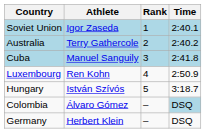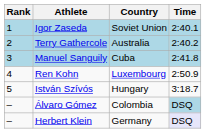 <table class="wikitable">
 <tr>
+<th>Rank</th>
+<th>Athlete</th>
 <th>Country</th>
-<th>Athlete</th>
-<th>Rank</th>
 <th>Time</th>
 </tr>
 <tr bgcolor=lightblue>
+<td>1</td>
+<td><a href='#'>Igor Zaseda</a></td>
 <td>Soviet Union</td>
-<td><a href='#'>Igor Zaseda</a></td>
-<td>1</td>
 <td>2:40.1</td>
 </tr>
 <tr bgcolor=lightblue>
+<td>2</td>
+<td><a href='#'>Terry Gathercole</a></td>
 <td>Australia</td>
-<td><a href='#'>Terry Gathercole</a></td>
-<td>2</td>
 <td>2:40.2</td>
 </tr>
 <tr bgcolor=lightblue>
+<td>3</td>
+<td><a href='#'>Manuel Sanguily</a></td>
 <td>Cuba</td>
-<td><a href='#'>Manuel Sanguily</a></td>
-<td>3</td>
 <td>2:41.8</td>
 </tr>
 <tr>
+<td>4</td>
+<td><a href='#'>Ren Kohn</a></td>
 <td><a href='#'>Luxembourg</a></td>
-<td><a href='#'>Ren Kohn</a></td>
-<td>4</td>
 <td>2:50.9</td>
 </tr>
 <tr>
+<td>5</td>
+<td><a href='#'>István Szívós</a></td>
 <td>Hungary</td>
-<td><a href='#'>István Szívós</a></td>
-<td>5</td>
 <td>3:18.7</td>
 </tr>
 <tr>
+<td>–</td>
+<td><a href='#'>Álvaro Gómez</a></td>
 <td>Colombia</td>
-<td><a href='#'>Álvaro Gómez</a></td>
-<td>–</td>
 <td style="background: lightblue;">DSQ</td>
 </tr>
 <tr>
+<td>–</td>
+<td><a href='#'>Herbert Klein</a></td>
 <td>Germany</td>
-<td><a href='#'>Herbert Klein</a></td>
-<td>–</td>
-<td>DSQ</td>
+<td style="background: lavender;">DSQ</td>
 </tr>
 </table>
